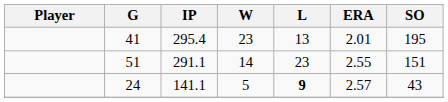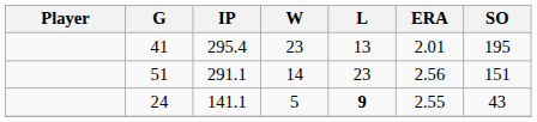 <table class="wikitable sortable">
 <tr>
 <th bgcolor="#DDDDFF" width="16%">Player</th>
 <th bgcolor="#DDDDFF" width="9%">G</th>
 <th bgcolor="#DDDDFF" width="9%">IP</th>
 <th bgcolor="#DDDDFF" width="9%">W</th>
 <th bgcolor="#DDDDFF" width="9%">L</th>
 <th bgcolor="#DDDDFF" width="9%">ERA</th>
 <th bgcolor="#DDDDFF" width="9%">SO</th>
 </tr>
 <tr align="center">
 <td></td>
 <td>41</td>
 <td>295.4</td>
 <td>23</td>
 <td>13</td>
 <td>2.01</td>
 <td>195</td>
 </tr>
 <tr align="center">
 <td></td>
 <td>51</td>
 <td>291.1</td>
 <td>14</td>
 <td>23</td>
-<td>2.55</td>
+<td>2.56</td>
 <td>151</td>
 </tr>
 <tr align="center">
 <td></td>
 <td>24</td>
 <td>141.1</td>
 <td>5</td>
 <td><strong>9</strong></td>
-<td>2.57</td>
+<td>2.55</td>
 <td>43</td>
 </tr>
 <tr align="center">
 </tr>
 </table>
